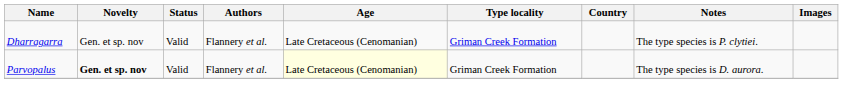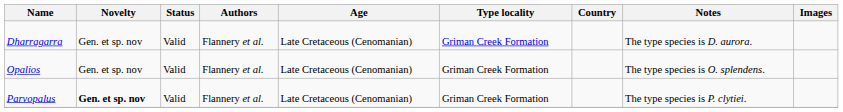 <table class="wikitable sortable" align="center" width="100%">
 <tr>
 <th>Name</th>
 <th>Novelty</th>
 <th>Status</th>
 <th>Authors</th>
 <th>Age</th>
 <th>Type locality</th>
 <th>Country</th>
 <th>Notes</th>
 <th>Images</th>
 </tr>
 <tr>
 <td><br><em><a href='#'>Dharragarra</a></em></td>
 <td><br>Gen. et sp. nov</td>
 <td><br>Valid</td>
 <td><br>Flannery <em>et al.</em></td>
 <td><br>Late Cretaceous (Cenomanian)</td>
 <td><br><a href='#'>Griman Creek Formation</a></td>
 <td><br></td>
-<td><br>The type species is <em>P. clytiei</em>.</td>
+<td><br>The type species is <em>D. aurora</em>.</td>
+<td></td>
+</tr>
+<tr>
+<td><br><em><a href='#'>Opalios</a></em></td>
+<td><br>Gen. et sp. nov</td>
+<td><br>Valid</td>
+<td><br>Flannery <em>et al.</em></td>
+<td><br>Late Cretaceous (Cenomanian)</td>
+<td><br>Griman Creek Formation</td>
+<td><br></td>
+<td><br>The type species is <em>O. splendens</em>.</td>
 <td></td>
 </tr>
 <tr>
 <td><br><em><a href='#'>Parvopalus</a></em></td>
 <td><strong><br>Gen. et sp. nov</strong></td>
 <td><br>Valid</td>
 <td><br>Flannery <em>et al.</em></td>
-<td style="background: lightyellow;"><br>Late Cretaceous (Cenomanian)</td>
+<td><br>Late Cretaceous (Cenomanian)</td>
 <td><br>Griman Creek Formation</td>
 <td><br></td>
-<td><br>The type species is <em>D. aurora</em>.</td>
+<td><br>The type species is <em>P. clytiei</em>.</td>
 <td></td>
 </tr>
 <tr>
 </tr>
 </table>
